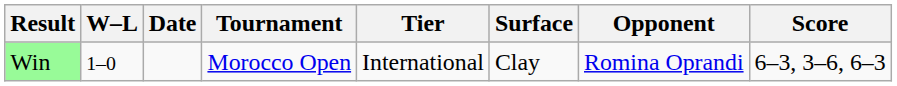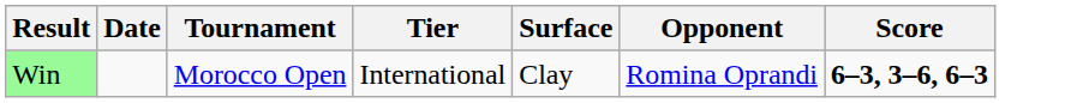 <table class="sortable wikitable">
 <tr>
 <th>Result</th>
-<th class="unsortable">W–L</th>
 <th>Date</th>
 <th>Tournament</th>
 <th>Tier</th>
 <th>Surface</th>
 <th>Opponent</th>
 <th class="unsortable">Score</th>
 </tr>
 <tr>
 <td style="background:#98fb98;">Win</td>
-<td><small>1–0</small></td>
 <td><a href='#'></a></td>
 <td><a href='#'>Morocco Open</a></td>
 <td>International</td>
 <td>Clay</td>
 <td> <a href='#'>Romina Oprandi</a></td>
-<td>6–3, 3–6, 6–3</td>
+<td><strong>6–3, 3–6, 6–3</strong></td>
 </tr>
 </table>
